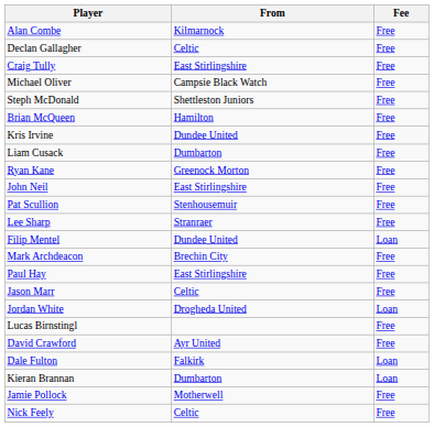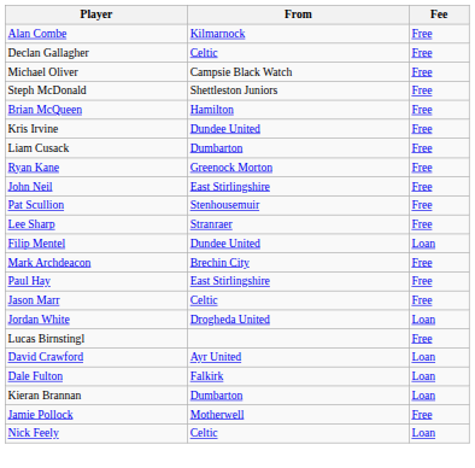 <table class="wikitable" style="text-align:center; font-size:95%;width:98%; text-align:left">
 <tr>
 <th>Player</th>
 <th>From</th>
 <th>Fee</th>
 </tr>
 <tr>
 <td> <a href='#'>Alan Combe</a></td>
 <td> <a href='#'>Kilmarnock</a></td>
 <td><a href='#'>Free</a></td>
 </tr>
 <tr>
 <td> Declan Gallagher</td>
 <td> <a href='#'>Celtic</a></td>
-<td><a href='#'>Free</a></td>
-</tr>
-<tr>
-<td> <a href='#'>Craig Tully</a></td>
-<td> <a href='#'>East Stirlingshire</a></td>
 <td><a href='#'>Free</a></td>
 </tr>
 <tr>
 <td> Michael Oliver</td>
 <td> Campsie Black Watch</td>
 <td><a href='#'>Free</a></td>
 </tr>
 <tr>
 <td> Steph McDonald</td>
 <td> Shettleston Juniors</td>
 <td><a href='#'>Free</a></td>
 </tr>
 <tr>
 <td> <a href='#'>Brian McQueen</a></td>
 <td> <a href='#'>Hamilton</a></td>
 <td><a href='#'>Free</a></td>
 </tr>
 <tr>
 <td> Kris Irvine</td>
 <td> <a href='#'>Dundee United</a></td>
 <td><a href='#'>Free</a></td>
 </tr>
 <tr>
 <td> Liam Cusack</td>
 <td> <a href='#'>Dumbarton</a></td>
 <td><a href='#'>Free</a></td>
 </tr>
 <tr>
 <td> <a href='#'>Ryan Kane</a></td>
 <td> <a href='#'>Greenock Morton</a></td>
 <td><a href='#'>Free</a></td>
 </tr>
 <tr>
 <td> <a href='#'>John Neil</a></td>
 <td> <a href='#'>East Stirlingshire</a></td>
 <td><a href='#'>Free</a></td>
 </tr>
 <tr>
 <td> <a href='#'>Pat Scullion</a></td>
 <td> <a href='#'>Stenhousemuir</a></td>
 <td><a href='#'>Free</a></td>
 </tr>
 <tr>
 <td> <a href='#'>Lee Sharp</a></td>
 <td> <a href='#'>Stranraer</a></td>
 <td><a href='#'>Free</a></td>
 </tr>
 <tr>
 <td> <a href='#'>Filip Mentel</a></td>
 <td> <a href='#'>Dundee United</a></td>
 <td><a href='#'>Loan</a></td>
 </tr>
 <tr>
 <td> <a href='#'>Mark Archdeacon</a></td>
 <td> <a href='#'>Brechin City</a></td>
 <td><a href='#'>Free</a></td>
 </tr>
 <tr>
 <td> <a href='#'>Paul Hay</a></td>
 <td> <a href='#'>East Stirlingshire</a></td>
 <td><a href='#'>Free</a></td>
 </tr>
 <tr>
 <td> <a href='#'>Jason Marr</a></td>
 <td> <a href='#'>Celtic</a></td>
 <td><a href='#'>Free</a></td>
 </tr>
 <tr>
 <td> <a href='#'>Jordan White</a></td>
 <td> <a href='#'>Drogheda United</a></td>
 <td><a href='#'>Loan</a></td>
 </tr>
 <tr>
 <td> Lucas Birnstingl</td>
 <td></td>
 <td><a href='#'>Free</a></td>
 </tr>
 <tr>
 <td> <a href='#'>David Crawford</a></td>
 <td> <a href='#'>Ayr United</a></td>
-<td><a href='#'>Free</a></td>
+<td><a href='#'>Loan</a></td>
 </tr>
 <tr>
 <td> <a href='#'>Dale Fulton</a></td>
 <td> <a href='#'>Falkirk</a></td>
 <td><a href='#'>Loan</a></td>
 </tr>
 <tr>
 <td> Kieran Brannan</td>
 <td> <a href='#'>Dumbarton</a></td>
 <td><a href='#'>Loan</a></td>
 </tr>
 <tr>
 <td> <a href='#'>Jamie Pollock</a></td>
 <td> <a href='#'>Motherwell</a></td>
 <td><a href='#'>Free</a></td>
 </tr>
 <tr>
 <td> <a href='#'>Nick Feely</a></td>
 <td> <a href='#'>Celtic</a></td>
-<td><a href='#'>Free</a></td>
+<td><a href='#'>Loan</a></td>
 </tr>
 </table>
